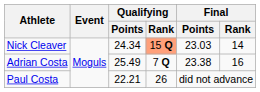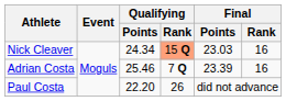 <table class="wikitable" style="font-size:90%">
 <tr>
 <th rowspan="2">Athlete</th>
 <th rowspan="2">Event</th>
 <th colspan="2">Qualifying</th>
 <th colspan="2">Final</th>
 </tr>
 <tr>
 <th>Points</th>
 <th>Rank</th>
 <th>Points</th>
 <th>Rank</th>
 </tr>
 <tr align="center">
 <td align="left"><a href='#'>Nick Cleaver</a></td>
 <td align="left" rowspan=3><a href='#'>Moguls</a></td>
 <td>24.34</td>
 <td style="background: lightsalmon;">15 <strong>Q</strong></td>
 <td>23.03</td>
-<td>14</td>
+<td>16</td>
 </tr>
 <tr align="center">
 <td align="left"><a href='#'>Adrian Costa</a></td>
-<td>25.49</td>
+<td>25.46</td>
 <td>7 <strong>Q</strong></td>
-<td>23.38</td>
+<td>23.39</td>
 <td>16</td>
 </tr>
 <tr align="center">
 <td align="left"><a href='#'>Paul Costa</a></td>
-<td>22.21</td>
+<td>22.20</td>
 <td>26</td>
 <td colspan=2>did not advance</td>
 </tr>
 </table>
